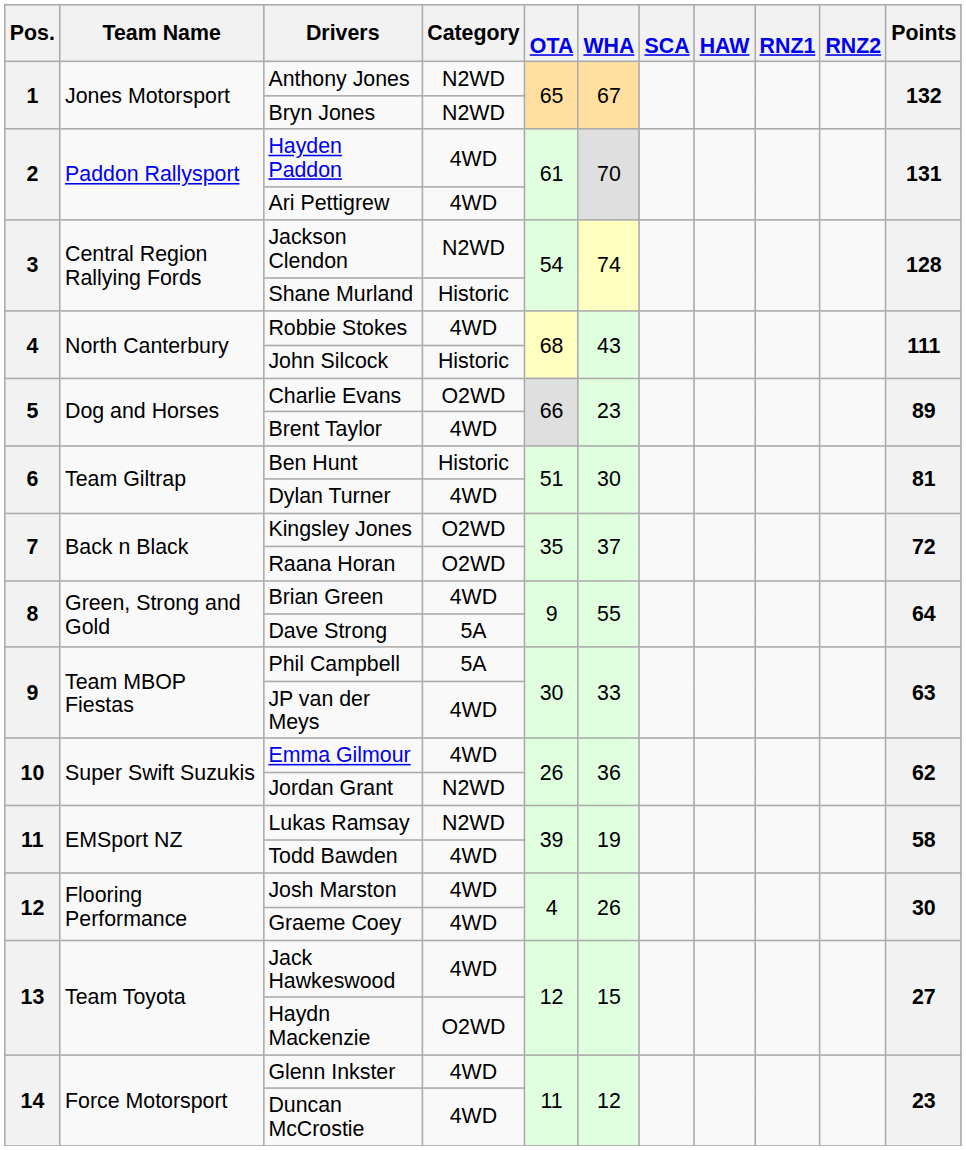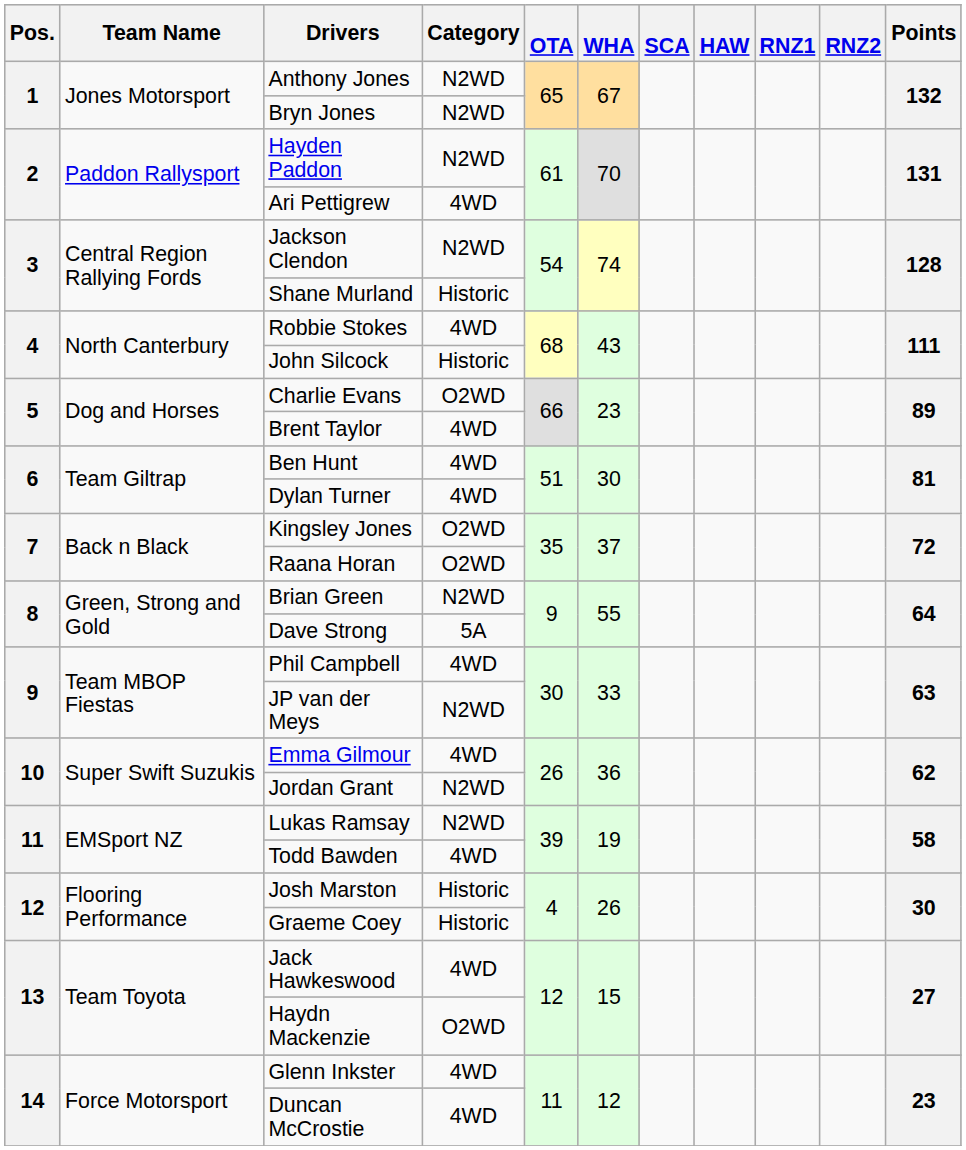 <table class="wikitable" style=font-size:85%;>
 <tr>
 <th>Pos.</th>
 <th>Team Name</th>
 <th>Drivers</th>
 <th>Category</th>
 <th><br><a href='#'>OTA</a></th>
 <th><br><a href='#'>WHA</a></th>
 <th><br><a href='#'>SCA</a></th>
 <th><br><a href='#'>HAW</a></th>
 <th><br><a href='#'>RNZ1</a></th>
 <th><br><a href='#'>RNZ2</a></th>
 <th>Points</th>
 </tr>
 <tr>
 <th rowspan=2>1</th>
 <td rowspan=2> Jones Motorsport</td>
 <td> Anthony Jones</td>
 <td align=center>N2WD</td>
 <td rowspan=2 align=center style=background:#ffdf9f;>65</td>
 <td rowspan=2 align=center style=background:#ffdf9f;>67</td>
 <td rowspan=2 align=center style=background:#;></td>
 <td rowspan=2 align=center style=background:#;></td>
 <td rowspan=2 align=center style=background:#;></td>
 <td rowspan=2 align=center style=background:#;></td>
 <th rowspan=2>132</th>
 </tr>
 <tr>
 <td> Bryn Jones</td>
 <td align=center>N2WD</td>
 </tr>
 <tr>
 <th rowspan=2>2</th>
 <td rowspan=2> <a href='#'>Paddon Rallysport</a></td>
 <td> <a href='#'>Hayden Paddon</a></td>
-<td align=center>4WD</td>
+<td align=center>N2WD</td>
 <td rowspan=2 align=center style=background:#dfffdf;>61</td>
 <td rowspan=2 align=center style=background:#dfdfdf;>70</td>
 <td rowspan=2 align=center style=background:#;></td>
 <td rowspan=2 align=center style=background:#;></td>
 <td rowspan=2 align=center style=background:#;></td>
 <td rowspan=2 align=center style=background:#;></td>
 <th rowspan=2>131</th>
 </tr>
 <tr>
 <td> Ari Pettigrew</td>
 <td align=center>4WD</td>
 </tr>
 <tr>
 <th rowspan=2>3</th>
 <td rowspan=2> Central Region Rallying Fords</td>
 <td> Jackson Clendon</td>
 <td align=center>N2WD</td>
 <td rowspan=2 align=center style=background:#dfffdf;>54</td>
 <td rowspan=2 align=center style=background:#ffffbf;>74</td>
 <td rowspan=2 align=center style=background:#;></td>
 <td rowspan=2 align=center style=background:#;></td>
 <td rowspan=2 align=center style=background:#;></td>
 <td rowspan=2 align=center style=background:#;></td>
 <th rowspan=2>128</th>
 </tr>
 <tr>
 <td> Shane Murland</td>
 <td align=center>Historic</td>
 </tr>
 <tr>
 <th rowspan=2>4</th>
 <td rowspan=2> North Canterbury</td>
 <td> Robbie Stokes</td>
 <td align=center>4WD</td>
 <td rowspan=2 align=center style=background:#ffffbf;>68</td>
 <td rowspan=2 align=center style=background:#dfffdf;>43</td>
 <td rowspan=2 align=center style=background:#;></td>
 <td rowspan=2 align=center style=background:#;></td>
 <td rowspan=2 align=center style=background:#;></td>
 <td rowspan=2 align=center style=background:#;></td>
 <th rowspan=2>111</th>
 </tr>
 <tr>
 <td> John Silcock</td>
 <td align=center>Historic</td>
 </tr>
 <tr>
 <th rowspan=2>5</th>
 <td rowspan=2> Dog and Horses</td>
 <td> Charlie Evans</td>
 <td align=center>O2WD</td>
 <td rowspan=2 align=center style=background:#dfdfdf;>66</td>
 <td rowspan=2 align=center style=background:#dfffdf;>23</td>
 <td rowspan=2 align=center style=background:#;></td>
 <td rowspan=2 align=center style=background:#;></td>
 <td rowspan=2 align=center style=background:#;></td>
 <td rowspan=2 align=center style=background:#;></td>
 <th rowspan=2>89</th>
 </tr>
 <tr>
 <td> Brent Taylor</td>
 <td align=center>4WD</td>
 </tr>
 <tr>
 <th rowspan=2>6</th>
 <td rowspan=2> Team Giltrap</td>
 <td> Ben Hunt</td>
-<td align=center>Historic</td>
+<td align=center>4WD</td>
 <td rowspan=2 align=center style=background:#dfffdf;>51</td>
 <td rowspan=2 align=center style=background:#dfffdf;>30</td>
 <td rowspan=2 align=center style=background:#;></td>
 <td rowspan=2 align=center style=background:#;></td>
 <td rowspan=2 align=center style=background:#;></td>
 <td rowspan=2 align=center style=background:#;></td>
 <th rowspan=2>81</th>
 </tr>
 <tr>
 <td> Dylan Turner</td>
 <td align=center>4WD</td>
 </tr>
 <tr>
 <th rowspan=2>7</th>
 <td rowspan=2> Back n Black</td>
 <td> Kingsley Jones</td>
 <td align=center>O2WD</td>
 <td rowspan=2 align=center style=background:#dfffdf;>35</td>
 <td rowspan=2 align=center style=background:#dfffdf;>37</td>
 <td rowspan=2 align=center style=background:#;></td>
 <td rowspan=2 align=center style=background:#;></td>
 <td rowspan=2 align=center style=background:#;></td>
 <td rowspan=2 align=center style=background:#;></td>
 <th rowspan=2>72</th>
 </tr>
 <tr>
 <td> Raana Horan</td>
 <td align=center>O2WD</td>
 </tr>
 <tr>
 <th rowspan=2>8</th>
 <td rowspan=2> Green, Strong and Gold</td>
 <td> Brian Green</td>
-<td align=center>4WD</td>
+<td align=center>N2WD</td>
 <td rowspan=2 align=center style=background:#dfffdf;>9</td>
 <td rowspan=2 align=center style=background:#dfffdf;>55</td>
 <td rowspan=2 align=center style=background:#;></td>
 <td rowspan=2 align=center style=background:#;></td>
 <td rowspan=2 align=center style=background:#;></td>
 <td rowspan=2 align=center style=background:#;></td>
 <th rowspan=2>64</th>
 </tr>
 <tr>
 <td> Dave Strong</td>
 <td align=center>5A</td>
 </tr>
 <tr>
 <th rowspan=2>9</th>
 <td rowspan=2> Team MBOP Fiestas</td>
 <td> Phil Campbell</td>
-<td align=center>5A</td>
+<td align=center>4WD</td>
 <td rowspan=2 align=center style=background:#dfffdf;>30</td>
 <td rowspan=2 align=center style=background:#dfffdf;>33</td>
 <td rowspan=2 align=center style=background:#;></td>
 <td rowspan=2 align=center style=background:#;></td>
 <td rowspan=2 align=center style=background:#;></td>
 <td rowspan=2 align=center style=background:#;></td>
 <th rowspan=2>63</th>
 </tr>
 <tr>
 <td> JP van der Meys</td>
-<td align=center>4WD</td>
+<td align=center>N2WD</td>
 </tr>
 <tr>
 <th rowspan=2>10</th>
 <td rowspan=2> Super Swift Suzukis</td>
 <td> <a href='#'>Emma Gilmour</a></td>
 <td align=center>4WD</td>
 <td rowspan=2 align=center style=background:#dfffdf;>26</td>
 <td rowspan=2 align=center style=background:#dfffdf;>36</td>
 <td rowspan=2 align=center style=background:#;></td>
 <td rowspan=2 align=center style=background:#;></td>
 <td rowspan=2 align=center style=background:#;></td>
 <td rowspan=2 align=center style=background:#;></td>
 <th rowspan=2>62</th>
 </tr>
 <tr>
 <td> Jordan Grant</td>
 <td align=center>N2WD</td>
 </tr>
 <tr>
 <th rowspan=2>11</th>
 <td rowspan=2> EMSport NZ</td>
 <td> Lukas Ramsay</td>
 <td align=center>N2WD</td>
 <td rowspan=2 align=center style=background:#dfffdf;>39</td>
 <td rowspan=2 align=center style=background:#dfffdf;>19</td>
 <td rowspan=2 align=center style=background:#;></td>
 <td rowspan=2 align=center style=background:#;></td>
 <td rowspan=2 align=center style=background:#;></td>
 <td rowspan=2 align=center style=background:#;></td>
 <th rowspan=2>58</th>
 </tr>
 <tr>
 <td> Todd Bawden</td>
 <td align=center>4WD</td>
 </tr>
 <tr>
 <th rowspan=2>12</th>
 <td rowspan=2> Flooring Performance</td>
 <td> Josh Marston</td>
-<td align=center>4WD</td>
+<td align=center>Historic</td>
 <td rowspan=2 align=center style=background:#dfffdf;>4</td>
 <td rowspan=2 align=center style=background:#dfffdf;>26</td>
 <td rowspan=2 align=center style=background:#;></td>
 <td rowspan=2 align=center style=background:#;></td>
 <td rowspan=2 align=center style=background:#;></td>
 <td rowspan=2 align=center style=background:#;></td>
 <th rowspan=2>30</th>
 </tr>
 <tr>
 <td> Graeme Coey</td>
-<td align=center>4WD</td>
+<td align=center>Historic</td>
 </tr>
 <tr>
 <th rowspan=2>13</th>
 <td rowspan=2> Team Toyota</td>
 <td> Jack Hawkeswood</td>
 <td align=center>4WD</td>
 <td rowspan=2 align=center style=background:#dfffdf;>12</td>
 <td rowspan=2 align=center style=background:#dfffdf;>15</td>
 <td rowspan=2 align=center style=background:#;></td>
 <td rowspan=2 align=center style=background:#;></td>
 <td rowspan=2 align=center style=background:#;></td>
 <td rowspan=2 align=center style=background:#;></td>
 <th rowspan=2>27</th>
 </tr>
 <tr>
 <td> Haydn Mackenzie</td>
 <td align=center>O2WD</td>
 </tr>
 <tr>
 <th rowspan=2>14</th>
 <td rowspan=2> Force Motorsport</td>
 <td> Glenn Inkster</td>
 <td align=center>4WD</td>
 <td rowspan=2 align=center style=background:#dfffdf;>11</td>
 <td rowspan=2 align=center style=background:#dfffdf;>12</td>
 <td rowspan=2 align=center style=background:#;></td>
 <td rowspan=2 align=center style=background:#;></td>
 <td rowspan=2 align=center style=background:#;></td>
 <td rowspan=2 align=center style=background:#;></td>
 <th rowspan=2>23</th>
 </tr>
 <tr>
 <td> Duncan McCrostie</td>
 <td align=center>4WD</td>
 </tr>
 <tr>
 </tr>
 </table>
